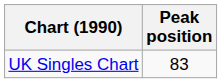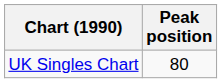 <table class="wikitable sortable" style="text-align:center;">
 <tr>
 <th align="center">Chart (1990)</th>
 <th align="center">Peak<br>position</th>
 </tr>
 <tr>
 <td align="left"><a href='#'>UK Singles Chart</a></td>
-<td align="center">83</td>
+<td align="center">80</td>
 </tr>
 </table>
